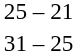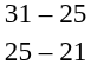 <table style="text-align:center">
 <tr>
 <th width=200></th>
 <th width=100></th>
 <th width=200></th>
 </tr>
 <tr>
 <td align=right><strong></strong></td>
-<td>25 – 21</td>
+<td>31 – 25</td>
 <td align=left></td>
 </tr>
 <tr>
 <td align=right><strong></strong></td>
-<td>31 – 25</td>
+<td>25 – 21</td>
 <td align=left></td>
 </tr>
 </table>
